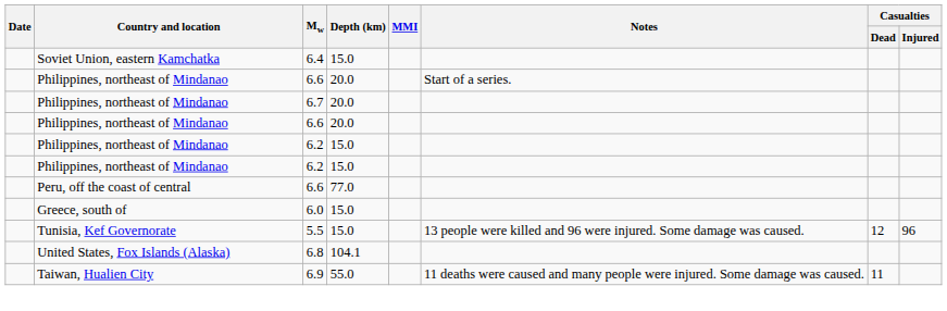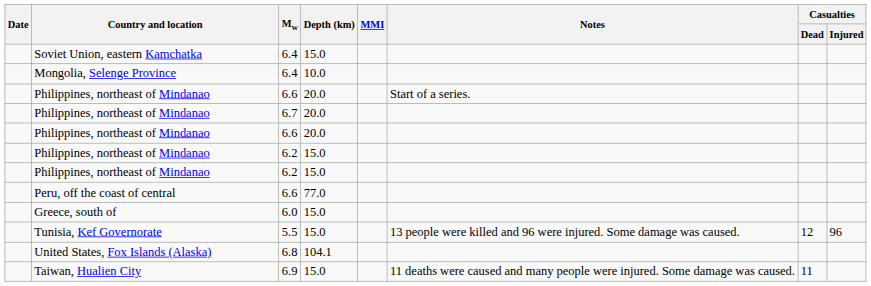 <table class="wikitable sortable sort-under" style="border:1px black; margin-left:1em;">
 <tr>
 <th rowspan="2"><small>Date</small></th>
 <th rowspan="2" style="width: 310px"><small>Country and location</small></th>
 <th rowspan="2"><small>M<sub>w</sub></small></th>
 <th rowspan="2"><small>Depth (km)</small></th>
 <th rowspan="2"><small><a href='#'>MMI</a></small></th>
 <th rowspan="2" class="unsortable"><small>Notes</small></th>
 <th colspan="2"><small>Casualties</small></th>
 </tr>
 <tr>
 <th><small>Dead</small></th>
 <th><small>Injured</small></th>
 </tr>
 <tr>
 <td></td>
 <td>Soviet Union, eastern <a href='#'>Kamchatka</a></td>
 <td>6.4</td>
 <td>15.0</td>
+<td></td>
+<td></td>
+<td></td>
+<td></td>
+</tr>
+<tr>
+<td></td>
+<td>Mongolia, <a href='#'>Selenge Province</a></td>
+<td>6.4</td>
+<td>10.0</td>
 <td></td>
 <td></td>
 <td></td>
 <td></td>
 </tr>
 <tr>
 <td></td>
 <td>Philippines, northeast of <a href='#'>Mindanao</a></td>
 <td>6.6</td>
 <td>20.0</td>
 <td></td>
 <td>Start of a series.</td>
 <td></td>
 <td></td>
 </tr>
 <tr>
 <td></td>
 <td>Philippines, northeast of <a href='#'>Mindanao</a></td>
 <td>6.7</td>
 <td>20.0</td>
 <td></td>
 <td></td>
 <td></td>
 <td></td>
 </tr>
 <tr>
 <td></td>
 <td>Philippines, northeast of <a href='#'>Mindanao</a></td>
 <td>6.6</td>
 <td>20.0</td>
 <td></td>
 <td></td>
 <td></td>
 <td></td>
 </tr>
 <tr>
 <td></td>
 <td>Philippines, northeast of <a href='#'>Mindanao</a></td>
 <td>6.2</td>
 <td>15.0</td>
 <td></td>
 <td></td>
 <td></td>
 <td></td>
 </tr>
 <tr>
 <td></td>
 <td>Philippines, northeast of <a href='#'>Mindanao</a></td>
 <td>6.2</td>
 <td>15.0</td>
 <td></td>
 <td></td>
 <td></td>
 <td></td>
 </tr>
 <tr>
 <td></td>
 <td>Peru, off the coast of central</td>
 <td>6.6</td>
 <td>77.0</td>
 <td></td>
 <td></td>
 <td></td>
 <td></td>
 </tr>
 <tr>
 <td></td>
 <td>Greece, south of</td>
 <td>6.0</td>
 <td>15.0</td>
 <td></td>
 <td></td>
 <td></td>
 <td></td>
 </tr>
 <tr>
 <td></td>
 <td>Tunisia, <a href='#'>Kef Governorate</a></td>
 <td>5.5</td>
 <td>15.0</td>
 <td></td>
 <td>13 people were killed and 96 were injured. Some damage was caused.</td>
 <td>12</td>
 <td>96</td>
 </tr>
 <tr>
 <td></td>
 <td>United States, <a href='#'>Fox Islands (Alaska)</a></td>
 <td>6.8</td>
 <td>104.1</td>
 <td></td>
 <td></td>
 <td></td>
 <td></td>
 </tr>
 <tr>
 <td></td>
 <td>Taiwan, <a href='#'>Hualien City</a></td>
 <td>6.9</td>
-<td>55.0</td>
+<td>15.0</td>
 <td></td>
 <td>11 deaths were caused and many people were injured. Some damage was caused.</td>
 <td>11</td>
 <td></td>
 </tr>
 </table>
